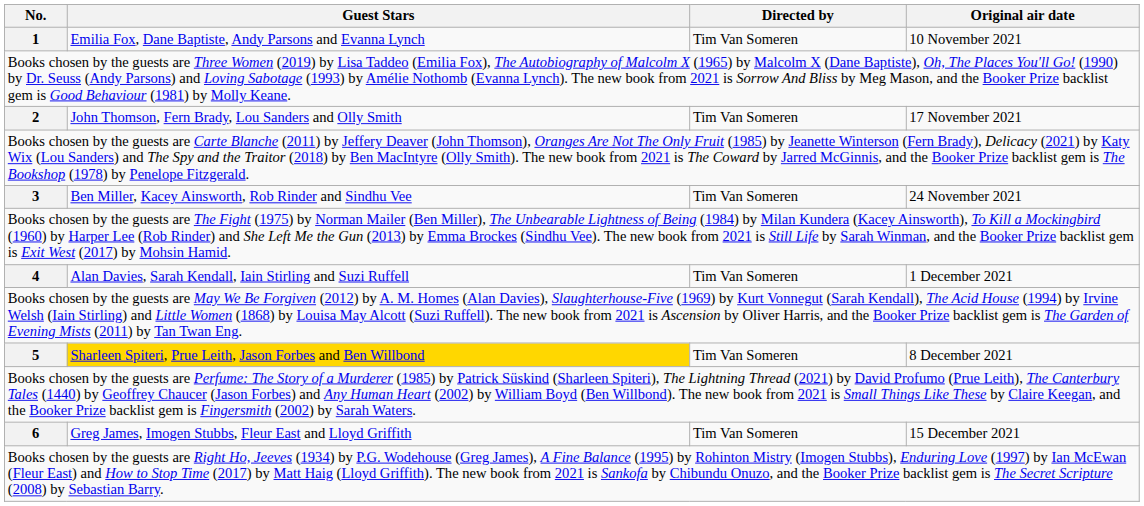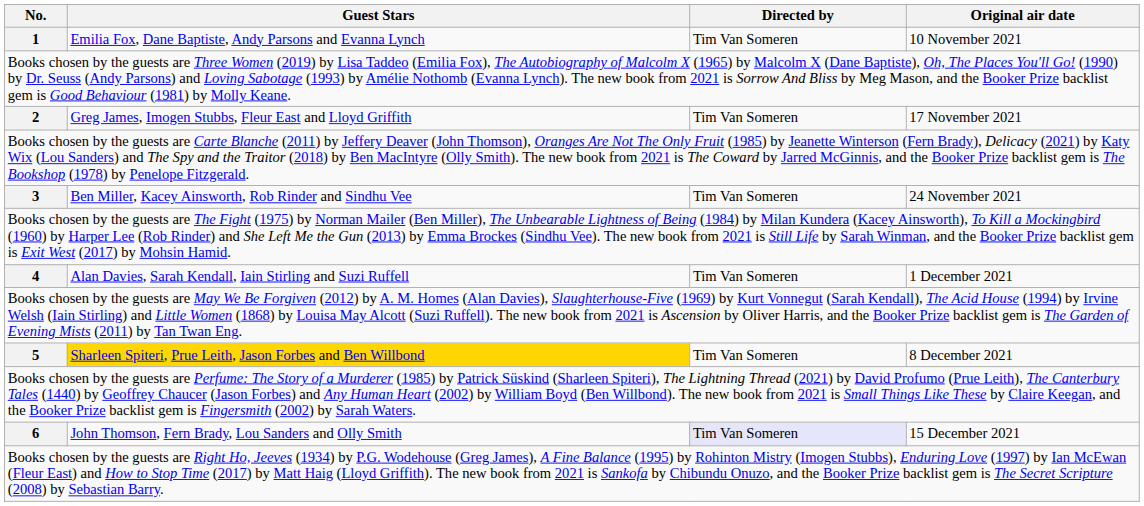 <table class="wikitable">
 <tr>
 <th>No.</th>
 <th>Guest Stars</th>
 <th>Directed by</th>
 <th>Original air date</th>
 </tr>
 <tr>
 <th rowspan="1">1</th>
 <td><a href='#'>Emilia Fox</a>, <a href='#'>Dane Baptiste</a>, <a href='#'>Andy Parsons</a> and <a href='#'>Evanna Lynch</a></td>
 <td>Tim Van Someren</td>
 <td>10 November 2021</td>
 </tr>
 <tr>
 <td colspan="4">Books chosen by the guests are <em><a href='#'>Three Women</a></em> (<a href='#'>2019</a>) by <a href='#'>Lisa Taddeo</a> (<a href='#'>Emilia Fox</a>), <em><a href='#'>The Autobiography of Malcolm X</a></em> (<a href='#'>1965</a>) by <a href='#'>Malcolm X</a> (<a href='#'>Dane Baptiste</a>), <em><a href='#'>Oh, The Places You'll Go!</a></em> (<a href='#'>1990</a>) by <a href='#'>Dr. Seuss</a> (<a href='#'>Andy Parsons</a>) and <em><a href='#'>Loving Sabotage</a></em> (<a href='#'>1993</a>) by <a href='#'>Amélie Nothomb</a> (<a href='#'>Evanna Lynch</a>). The new book from <a href='#'>2021</a> is <em>Sorrow And Bliss</em> by Meg Mason, and the <a href='#'>Booker Prize</a> backlist gem is <em><a href='#'>Good Behaviour</a></em> (<a href='#'>1981</a>) by <a href='#'>Molly Keane</a>.</td>
 </tr>
 <tr>
 <th rowspan="1">2</th>
-<td><a href='#'>John Thomson</a>, <a href='#'>Fern Brady</a>, <a href='#'>Lou Sanders</a> and <a href='#'>Olly Smith</a></td>
+<td><a href='#'>Greg James</a>, <a href='#'>Imogen Stubbs</a>, <a href='#'>Fleur East</a> and <a href='#'>Lloyd Griffith</a></td>
 <td>Tim Van Someren</td>
 <td>17 November 2021</td>
 </tr>
 <tr>
 <td colspan="4">Books chosen by the guests are <em><a href='#'>Carte Blanche</a></em> (<a href='#'>2011</a>) by <a href='#'>Jeffery Deaver</a> (<a href='#'>John Thomson</a>), <em><a href='#'>Oranges Are Not The Only Fruit</a></em> (<a href='#'>1985</a>) by <a href='#'>Jeanette Winterson</a> (<a href='#'>Fern Brady</a>), <em>Delicacy</em> (<a href='#'>2021</a>) by <a href='#'>Katy Wix</a> (<a href='#'>Lou Sanders</a>) and <em>The Spy and the Traitor</em> (<a href='#'>2018</a>) by <a href='#'>Ben MacIntyre</a> (<a href='#'>Olly Smith</a>). The new book from <a href='#'>2021</a> is <em>The Coward</em> by <a href='#'>Jarred McGinnis</a>, and the <a href='#'>Booker Prize</a> backlist gem is <em><a href='#'>The Bookshop</a></em> (<a href='#'>1978</a>) by <a href='#'>Penelope Fitzgerald</a>.</td>
 </tr>
 <tr>
 <th rowspan="1">3</th>
 <td><a href='#'>Ben Miller</a>, <a href='#'>Kacey Ainsworth</a>, <a href='#'>Rob Rinder</a> and <a href='#'>Sindhu Vee</a></td>
 <td>Tim Van Someren</td>
 <td>24 November 2021</td>
 </tr>
 <tr>
 <td colspan="4">Books chosen by the guests are <em><a href='#'>The Fight</a></em> (<a href='#'>1975</a>) by <a href='#'>Norman Mailer</a> (<a href='#'>Ben Miller</a>), <em><a href='#'>The Unbearable Lightness of Being</a></em> (<a href='#'>1984</a>) by <a href='#'>Milan Kundera</a> (<a href='#'>Kacey Ainsworth</a>), <em><a href='#'>To Kill a Mockingbird</a></em> (<a href='#'>1960</a>) by <a href='#'>Harper Lee</a> (<a href='#'>Rob Rinder</a>) and <em>She Left Me the Gun</em> (<a href='#'>2013</a>) by <a href='#'>Emma Brockes</a> (<a href='#'>Sindhu Vee</a>). The new book from <a href='#'>2021</a> is <em><a href='#'>Still Life</a></em> by <a href='#'>Sarah Winman</a>, and the <a href='#'>Booker Prize</a> backlist gem is <em><a href='#'>Exit West</a></em> (<a href='#'>2017</a>) by <a href='#'>Mohsin Hamid</a>.</td>
 </tr>
 <tr>
 <th rowspan="1">4</th>
 <td><a href='#'>Alan Davies</a>, <a href='#'>Sarah Kendall</a>, <a href='#'>Iain Stirling</a> and <a href='#'>Suzi Ruffell</a></td>
 <td>Tim Van Someren</td>
 <td>1 December 2021</td>
 </tr>
 <tr>
 <td colspan="4">Books chosen by the guests are <em><a href='#'>May We Be Forgiven</a></em> (<a href='#'>2012</a>) by <a href='#'>A. M. Homes</a> (<a href='#'>Alan Davies</a>), <em><a href='#'>Slaughterhouse-Five</a></em> (<a href='#'>1969</a>) by <a href='#'>Kurt Vonnegut</a> (<a href='#'>Sarah Kendall</a>), <em><a href='#'>The Acid House</a></em> (<a href='#'>1994</a>) by <a href='#'>Irvine Welsh</a> (<a href='#'>Iain Stirling</a>) and <em><a href='#'>Little Women</a></em> (<a href='#'>1868</a>) by <a href='#'>Louisa May Alcott</a> (<a href='#'>Suzi Ruffell</a>). The new book from <a href='#'>2021</a> is <em>Ascension</em> by Oliver Harris, and the <a href='#'>Booker Prize</a> backlist gem is <em><a href='#'>The Garden of Evening Mists</a></em> (<a href='#'>2011</a>) by <a href='#'>Tan Twan Eng</a>.</td>
 </tr>
 <tr>
 <th rowspan="1">5</th>
 <td style="background: gold;"><a href='#'>Sharleen Spiteri</a>, <a href='#'>Prue Leith</a>, <a href='#'>Jason Forbes</a> and <a href='#'>Ben Willbond</a></td>
 <td>Tim Van Someren</td>
 <td>8 December 2021</td>
 </tr>
 <tr>
 <td colspan="4">Books chosen by the guests are <em><a href='#'>Perfume: The Story of a Murderer</a></em> (<a href='#'>1985</a>) by <a href='#'>Patrick Süskind</a> (<a href='#'>Sharleen Spiteri</a>), <em>The Lightning Thread</em> (<a href='#'>2021</a>) by <a href='#'>David Profumo</a> (<a href='#'>Prue Leith</a>), <em><a href='#'>The Canterbury Tales</a></em> (<a href='#'>1440</a>) by <a href='#'>Geoffrey Chaucer</a> (<a href='#'>Jason Forbes</a>) and <em><a href='#'>Any Human Heart</a></em> (<a href='#'>2002</a>) by <a href='#'>William Boyd</a> (<a href='#'>Ben Willbond</a>). The new book from <a href='#'>2021</a> is <em><a href='#'>Small Things Like These</a></em> by <a href='#'>Claire Keegan</a>, and the <a href='#'>Booker Prize</a> backlist gem is <em><a href='#'>Fingersmith</a></em> (<a href='#'>2002</a>) by <a href='#'>Sarah Waters</a>.</td>
 </tr>
 <tr>
 <th rowspan="1">6</th>
-<td><a href='#'>Greg James</a>, <a href='#'>Imogen Stubbs</a>, <a href='#'>Fleur East</a> and <a href='#'>Lloyd Griffith</a></td>
-<td>Tim Van Someren</td>
+<td><a href='#'>John Thomson</a>, <a href='#'>Fern Brady</a>, <a href='#'>Lou Sanders</a> and <a href='#'>Olly Smith</a></td>
+<td style="background: lavender;">Tim Van Someren</td>
 <td>15 December 2021</td>
 </tr>
 <tr>
 <td colspan="4">Books chosen by the guests are <em><a href='#'>Right Ho, Jeeves</a></em> (<a href='#'>1934</a>) by <a href='#'>P.G. Wodehouse</a> (<a href='#'>Greg James</a>), <em><a href='#'>A Fine Balance</a></em> (<a href='#'>1995</a>) by <a href='#'>Rohinton Mistry</a> (<a href='#'>Imogen Stubbs</a>), <em><a href='#'>Enduring Love</a></em> (<a href='#'>1997</a>) by <a href='#'>Ian McEwan</a> (<a href='#'>Fleur East</a>) and <em><a href='#'>How to Stop Time</a></em> (<a href='#'>2017</a>) by <a href='#'>Matt Haig</a> (<a href='#'>Lloyd Griffith</a>). The new book from <a href='#'>2021</a> is <em><a href='#'>Sankofa</a></em> by <a href='#'>Chibundu Onuzo</a>, and the <a href='#'>Booker Prize</a> backlist gem is <em><a href='#'>The Secret Scripture</a></em> (<a href='#'>2008</a>) by <a href='#'>Sebastian Barry</a>.</td>
 </tr>
 </table>
